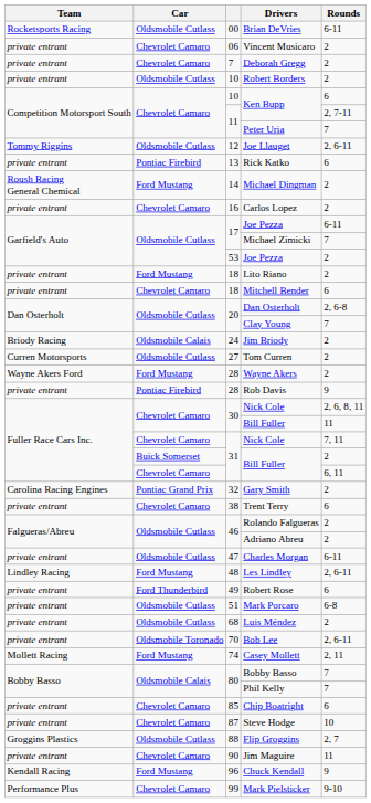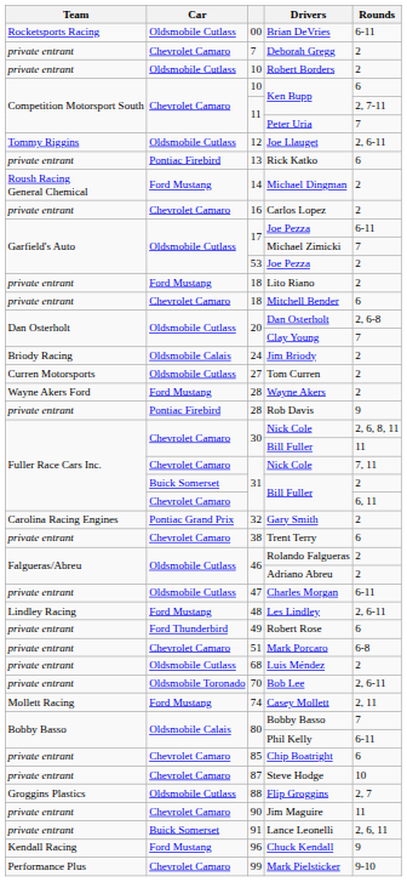 <table class="wikitable" style="font-size: 85%">
 <tr>
 <th>Team</th>
 <th>Car</th>
 <th></th>
 <th>Drivers</th>
 <th>Rounds</th>
 </tr>
 <tr>
 <td> <a href='#'>Rocketsports Racing</a></td>
 <td><a href='#'>Oldsmobile Cutlass</a></td>
 <td>00</td>
 <td> <a href='#'>Brian DeVries</a></td>
 <td>6-11</td>
-</tr>
-<tr>
-<td><em>private entrant</em></td>
-<td><a href='#'>Chevrolet Camaro</a></td>
-<td>06</td>
-<td> Vincent Musicaro</td>
-<td>2</td>
 </tr>
 <tr>
 <td><em>private entrant</em></td>
 <td><a href='#'>Chevrolet Camaro</a></td>
 <td>7</td>
 <td> <a href='#'>Deborah Gregg</a></td>
 <td>2</td>
 </tr>
 <tr>
 <td><em>private entrant</em></td>
 <td><a href='#'>Oldsmobile Cutlass</a></td>
 <td>10</td>
 <td> <a href='#'>Robert Borders</a></td>
 <td>2</td>
 </tr>
 <tr>
 <td rowspan="3"> Competition Motorsport South</td>
 <td rowspan="3"><a href='#'>Chevrolet Camaro</a></td>
 <td>10</td>
 <td rowspan="2"> <a href='#'>Ken Bupp</a></td>
 <td>6</td>
 </tr>
 <tr>
 <td rowspan="2">11</td>
 <td>2, 7-11</td>
 </tr>
 <tr>
 <td> <a href='#'>Peter Uria</a></td>
 <td>7</td>
 </tr>
 <tr>
 <td> <a href='#'>Tommy Riggins</a></td>
 <td><a href='#'>Oldsmobile Cutlass</a></td>
 <td>12</td>
 <td> <a href='#'>Joe Llauget</a></td>
 <td>2, 6-11</td>
 </tr>
 <tr>
 <td><em>private entrant</em></td>
 <td><a href='#'>Pontiac Firebird</a></td>
 <td>13</td>
 <td> Rick Katko</td>
 <td>6</td>
 </tr>
 <tr>
 <td> <a href='#'>Roush Racing</a><br> General Chemical</td>
 <td><a href='#'>Ford Mustang</a></td>
 <td>14</td>
 <td> <a href='#'>Michael Dingman</a></td>
 <td>2</td>
 </tr>
 <tr>
 <td><em>private entrant</em></td>
 <td><a href='#'>Chevrolet Camaro</a></td>
 <td>16</td>
 <td> Carlos Lopez</td>
 <td>2</td>
 </tr>
 <tr>
 <td rowspan="3"> Garfield's Auto</td>
 <td rowspan="3"><a href='#'>Oldsmobile Cutlass</a></td>
 <td rowspan="2">17</td>
 <td> <a href='#'>Joe Pezza</a></td>
 <td>6-11</td>
 </tr>
 <tr>
 <td> Michael Zimicki</td>
 <td>7</td>
 </tr>
 <tr>
 <td>53</td>
 <td> <a href='#'>Joe Pezza</a></td>
 <td>2</td>
 </tr>
 <tr>
 <td><em>private entrant</em></td>
 <td><a href='#'>Ford Mustang</a></td>
 <td>18</td>
 <td> Lito Riano</td>
 <td>2</td>
 </tr>
 <tr>
 <td><em>private entrant</em></td>
 <td><a href='#'>Chevrolet Camaro</a></td>
 <td>18</td>
 <td> <a href='#'>Mitchell Bender</a></td>
 <td>6</td>
 </tr>
 <tr>
 <td rowspan="2"> Dan Osterholt</td>
 <td rowspan="2"><a href='#'>Oldsmobile Cutlass</a></td>
 <td rowspan="2">20</td>
 <td> <a href='#'>Dan Osterholt</a></td>
 <td>2, 6-8</td>
 </tr>
 <tr>
 <td> <a href='#'>Clay Young</a></td>
 <td>7</td>
 </tr>
 <tr>
 <td> Briody Racing</td>
 <td><a href='#'>Oldsmobile Calais</a></td>
 <td>24</td>
 <td> <a href='#'>Jim Briody</a></td>
 <td>2</td>
 </tr>
 <tr>
 <td> Curren Motorsports</td>
 <td><a href='#'>Oldsmobile Cutlass</a></td>
 <td>27</td>
 <td> Tom Curren</td>
 <td>2</td>
 </tr>
 <tr>
 <td> Wayne Akers Ford</td>
 <td><a href='#'>Ford Mustang</a></td>
 <td>28</td>
 <td> <a href='#'>Wayne Akers</a></td>
 <td>2</td>
 </tr>
 <tr>
 <td><em>private entrant</em></td>
 <td><a href='#'>Pontiac Firebird</a></td>
 <td>28</td>
 <td> Rob Davis</td>
 <td>9</td>
 </tr>
 <tr>
 <td rowspan="5"> Fuller Race Cars Inc.</td>
 <td rowspan="2"><a href='#'>Chevrolet Camaro</a></td>
 <td rowspan="2">30</td>
 <td> <a href='#'>Nick Cole</a></td>
 <td>2, 6, 8, 11</td>
 </tr>
 <tr>
 <td> <a href='#'>Bill Fuller</a></td>
 <td>11</td>
 </tr>
 <tr>
 <td><a href='#'>Chevrolet Camaro</a></td>
 <td rowspan="3">31</td>
 <td> <a href='#'>Nick Cole</a></td>
 <td>7, 11</td>
 </tr>
 <tr>
 <td><a href='#'>Buick Somerset</a></td>
 <td rowspan="2"> <a href='#'>Bill Fuller</a></td>
 <td>2</td>
 </tr>
 <tr>
 <td><a href='#'>Chevrolet Camaro</a></td>
 <td>6, 11</td>
 </tr>
 <tr>
 <td> Carolina Racing Engines</td>
 <td><a href='#'>Pontiac Grand Prix</a></td>
 <td>32</td>
 <td> <a href='#'>Gary Smith</a></td>
 <td>2</td>
 </tr>
 <tr>
 <td><em>private entrant</em></td>
 <td><a href='#'>Chevrolet Camaro</a></td>
 <td>38</td>
 <td> Trent Terry</td>
 <td>6</td>
 </tr>
 <tr>
 <td rowspan="2"> Falgueras/Abreu</td>
 <td rowspan="2"><a href='#'>Oldsmobile Cutlass</a></td>
 <td rowspan="2">46</td>
 <td> Rolando Falgueras</td>
 <td>2</td>
 </tr>
 <tr>
 <td> Adriano Abreu</td>
 <td>2</td>
 </tr>
 <tr>
 <td><em>private entrant</em></td>
 <td><a href='#'>Oldsmobile Cutlass</a></td>
 <td>47</td>
 <td> <a href='#'>Charles Morgan</a></td>
 <td>6-11</td>
 </tr>
 <tr>
 <td> Lindley Racing</td>
 <td><a href='#'>Ford Mustang</a></td>
 <td>48</td>
 <td> <a href='#'>Les Lindley</a></td>
 <td>2, 6-11</td>
 </tr>
 <tr>
 <td><em>private entrant</em></td>
 <td><a href='#'>Ford Thunderbird</a></td>
 <td>49</td>
 <td> Robert Rose</td>
 <td>6</td>
 </tr>
 <tr>
 <td><em>private entrant</em></td>
-<td><a href='#'>Oldsmobile Cutlass</a></td>
+<td><a href='#'>Chevrolet Camaro</a></td>
 <td>51</td>
 <td> <a href='#'>Mark Porcaro</a></td>
 <td>6-8</td>
 </tr>
 <tr>
 <td><em>private entrant</em></td>
 <td><a href='#'>Oldsmobile Cutlass</a></td>
 <td>68</td>
 <td> <a href='#'>Luis Méndez</a></td>
 <td>2</td>
 </tr>
 <tr>
 <td><em>private entrant</em></td>
 <td><a href='#'>Oldsmobile Toronado</a></td>
 <td>70</td>
 <td> <a href='#'>Bob Lee</a></td>
 <td>2, 6-11</td>
 </tr>
 <tr>
 <td> Mollett Racing</td>
 <td><a href='#'>Ford Mustang</a></td>
 <td>74</td>
 <td> <a href='#'>Casey Mollett</a></td>
 <td>2, 11</td>
 </tr>
 <tr>
 <td rowspan="2"> Bobby Basso</td>
 <td rowspan="2"><a href='#'>Oldsmobile Calais</a></td>
 <td rowspan="2">80</td>
 <td> Bobby Basso</td>
 <td>7</td>
 </tr>
 <tr>
 <td> Phil Kelly</td>
-<td>7</td>
+<td>6-11</td>
 </tr>
 <tr>
 <td><em>private entrant</em></td>
 <td><a href='#'>Chevrolet Camaro</a></td>
 <td>85</td>
 <td> <a href='#'>Chip Boatright</a></td>
 <td>6</td>
 </tr>
 <tr>
 <td><em>private entrant</em></td>
 <td><a href='#'>Chevrolet Camaro</a></td>
 <td>87</td>
 <td> Steve Hodge</td>
 <td>10</td>
 </tr>
 <tr>
 <td> Groggins Plastics</td>
 <td><a href='#'>Oldsmobile Cutlass</a></td>
 <td>88</td>
 <td> <a href='#'>Flip Groggins</a></td>
 <td>2, 7</td>
 </tr>
 <tr>
 <td><em>private entrant</em></td>
 <td><a href='#'>Chevrolet Camaro</a></td>
 <td>90</td>
 <td> Jim Maguire</td>
 <td>11</td>
 </tr>
 <tr>
+<td><em>private entrant</em></td>
+<td><a href='#'>Buick Somerset</a></td>
+<td>91</td>
+<td> Lance Leonelli</td>
+<td>2, 6, 11</td>
+</tr>
+<tr>
 <td> Kendall Racing</td>
 <td><a href='#'>Ford Mustang</a></td>
 <td>96</td>
 <td> <a href='#'>Chuck Kendall</a></td>
 <td>9</td>
 </tr>
 <tr>
 <td> Performance Plus</td>
 <td><a href='#'>Chevrolet Camaro</a></td>
 <td>99</td>
 <td> <a href='#'>Mark Pielsticker</a></td>
 <td>9-10</td>
 </tr>
 </table>
